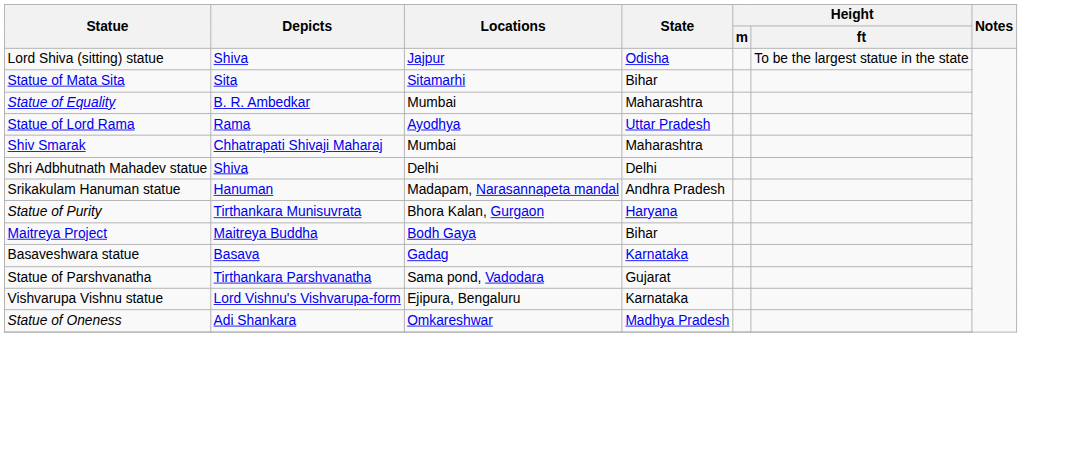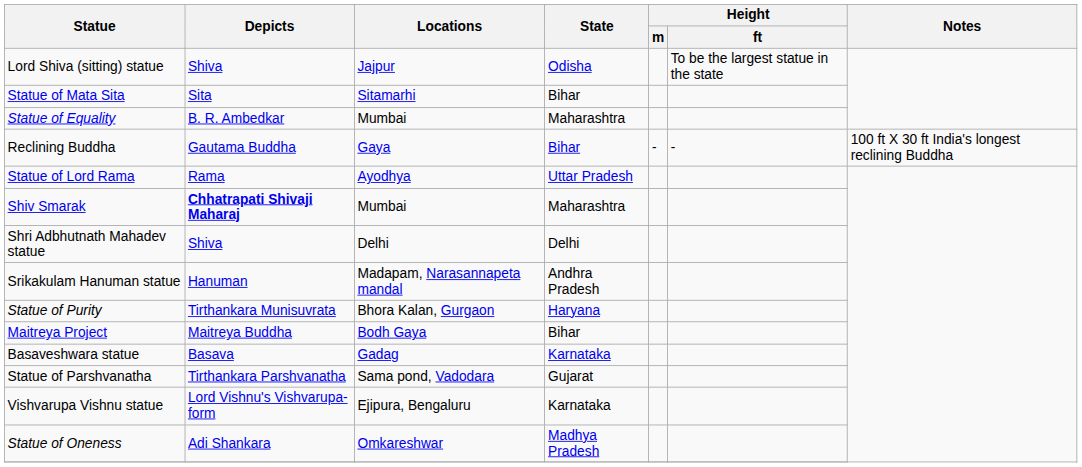 <table class="wikitable sortable">
 <tr>
 <th rowspan="2">Statue</th>
 <th rowspan="2">Depicts</th>
 <th rowspan="2">Locations</th>
 <th rowspan="2">State</th>
 <th colspan="2">Height</th>
 <th rowspan="2" class="unsortable">Notes</th>
 </tr>
 <tr>
 <th>m</th>
 <th>ft</th>
 </tr>
 <tr>
 <td>Lord Shiva (sitting) statue</td>
 <td><a href='#'>Shiva</a></td>
 <td><a href='#'>Jajpur</a></td>
 <td><a href='#'>Odisha</a></td>
 <td></td>
 <td>To be the largest statue in the state</td>
 </tr>
 <tr>
 <td><a href='#'>Statue of Mata Sita</a></td>
 <td><a href='#'>Sita</a></td>
 <td><a href='#'>Sitamarhi</a></td>
 <td>Bihar</td>
 <td></td>
 <td></td>
 </tr>
 <tr>
 <td><em><a href='#'>Statue of Equality</a></em></td>
 <td><a href='#'>B. R. Ambedkar</a></td>
 <td>Mumbai</td>
 <td>Maharashtra</td>
 <td></td>
 <td></td>
 </tr>
 <tr>
+<td>Reclining Buddha</td>
+<td><a href='#'>Gautama Buddha</a></td>
+<td><a href='#'>Gaya</a></td>
+<td><a href='#'>Bihar</a></td>
+<td>-</td>
+<td>-</td>
+<td>100 ft X 30 ft  India's longest reclining Buddha </td>
+</tr>
+<tr>
 <td><a href='#'>Statue of Lord Rama</a></td>
 <td><a href='#'>Rama</a></td>
 <td><a href='#'>Ayodhya</a></td>
 <td><a href='#'>Uttar Pradesh</a></td>
 <td></td>
 <td></td>
 </tr>
 <tr>
 <td><a href='#'>Shiv Smarak</a></td>
-<td><a href='#'>Chhatrapati Shivaji Maharaj</a></td>
+<td><strong><a href='#'>Chhatrapati Shivaji Maharaj</a></strong></td>
 <td>Mumbai</td>
 <td>Maharashtra</td>
 <td></td>
 <td></td>
 </tr>
 <tr>
 <td>Shri Adbhutnath Mahadev statue</td>
 <td><a href='#'>Shiva</a></td>
 <td>Delhi</td>
 <td>Delhi</td>
 <td></td>
 <td></td>
 </tr>
 <tr>
 <td>Srikakulam Hanuman statue</td>
 <td><a href='#'>Hanuman</a></td>
 <td>Madapam, <a href='#'>Narasannapeta mandal</a></td>
 <td>Andhra Pradesh</td>
 <td></td>
 <td></td>
 </tr>
 <tr>
 <td><em>Statue of Purity</em></td>
 <td><a href='#'>Tirthankara Munisuvrata</a></td>
 <td>Bhora Kalan, <a href='#'>Gurgaon</a></td>
 <td><a href='#'>Haryana</a></td>
 <td></td>
 <td></td>
 </tr>
 <tr>
 <td><a href='#'>Maitreya Project</a></td>
 <td><a href='#'>Maitreya Buddha</a></td>
 <td><a href='#'>Bodh Gaya</a></td>
 <td>Bihar</td>
 <td></td>
 <td></td>
 </tr>
 <tr>
 <td>Basaveshwara statue</td>
 <td><a href='#'>Basava</a></td>
 <td><a href='#'>Gadag</a></td>
 <td><a href='#'>Karnataka</a></td>
 <td></td>
 <td></td>
 </tr>
 <tr>
 <td>Statue of Parshvanatha</td>
 <td><a href='#'>Tirthankara Parshvanatha</a></td>
 <td>Sama pond, <a href='#'>Vadodara</a></td>
 <td>Gujarat</td>
 <td></td>
 <td></td>
 </tr>
 <tr>
 <td>Vishvarupa Vishnu statue</td>
 <td><a href='#'>Lord Vishnu's Vishvarupa-form</a></td>
 <td>Ejipura, Bengaluru</td>
 <td>Karnataka</td>
 <td></td>
 <td></td>
 </tr>
 <tr>
 <td><em>Statue of Oneness</em></td>
 <td><a href='#'>Adi Shankara</a></td>
 <td><a href='#'>Omkareshwar</a></td>
 <td><a href='#'>Madhya Pradesh</a></td>
 <td></td>
 <td></td>
 </tr>
 <tr>
 </tr>
 </table>
